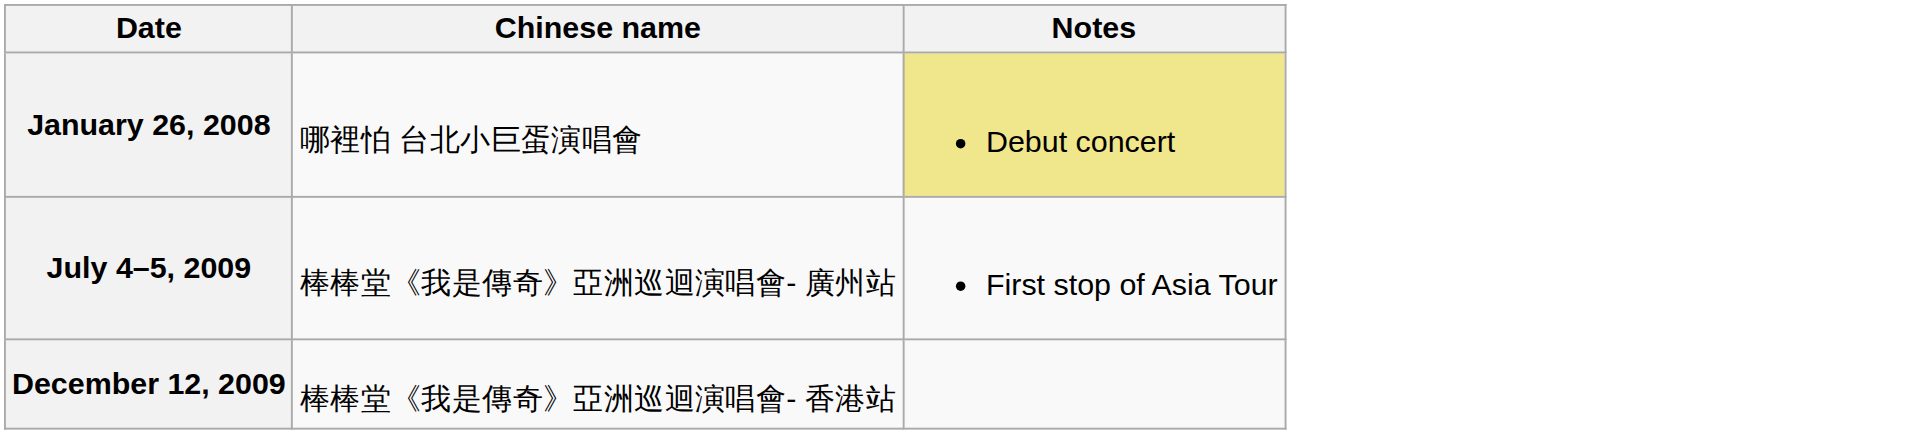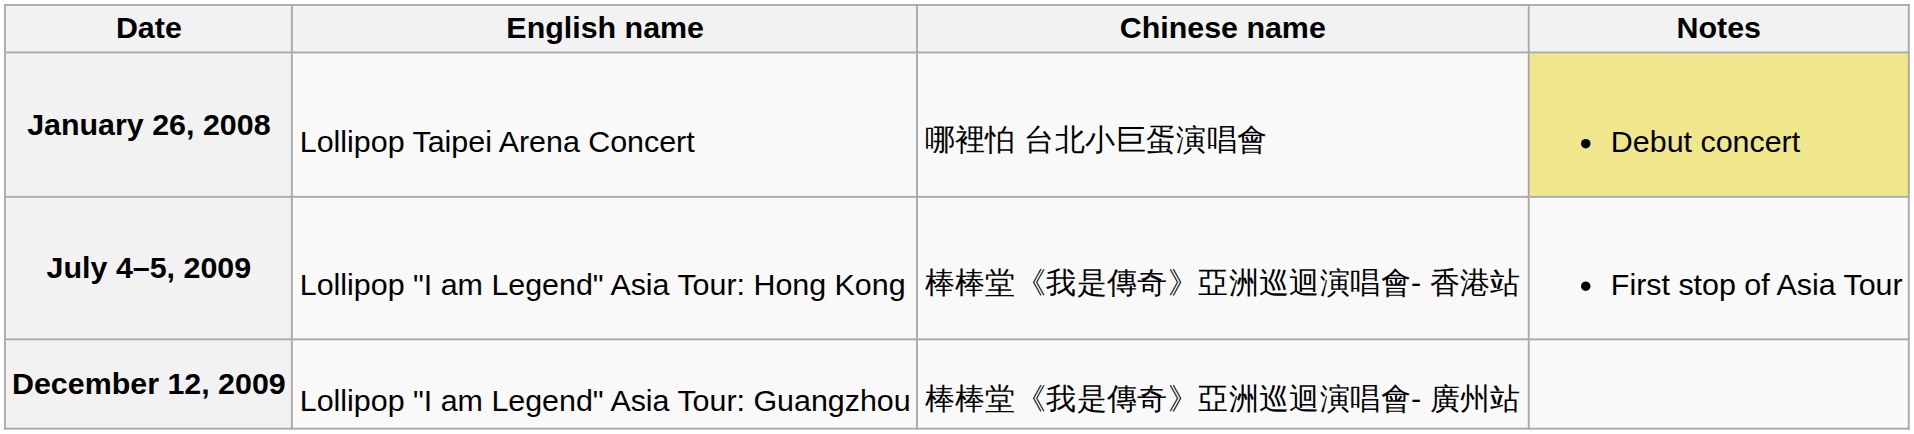 <table class="wikitable">
 <tr>
 <th>Date</th>
+<th>English name</th>
 <th>Chinese name</th>
 <th>Notes</th>
 </tr>
 <tr>
 <th>January 26, 2008</th>
+<td><br>Lollipop Taipei Arena Concert</td>
 <td><br>哪裡怕 台北小巨蛋演唱會</td>
 <td style="background: khaki;"><br><ul><li>Debut concert</li></ul></td>
 </tr>
 <tr>
 <th>July 4–5, 2009</th>
-<td><br>棒棒堂《我是傳奇》亞洲巡迴演唱會- 廣州站</td>
+<td><br>Lollipop "I am Legend" Asia Tour: Hong Kong</td>
+<td><br>棒棒堂《我是傳奇》亞洲巡迴演唱會- 香港站</td>
 <td><br><ul><li>First stop of Asia Tour</li></ul></td>
 </tr>
 <tr>
 <th>December 12, 2009</th>
-<td><br>棒棒堂《我是傳奇》亞洲巡迴演唱會- 香港站</td>
+<td><br>Lollipop "I am Legend" Asia Tour: Guangzhou</td>
+<td><br>棒棒堂《我是傳奇》亞洲巡迴演唱會- 廣州站</td>
 <td></td>
 </tr>
 </table>
